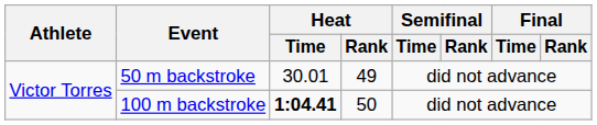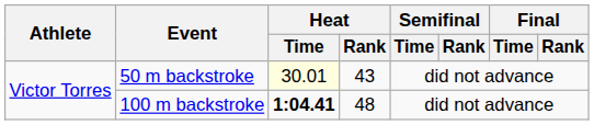 <table class=wikitable style="font-size:90%">
 <tr>
 <th rowspan="2">Athlete</th>
 <th rowspan="2">Event</th>
 <th colspan="2">Heat</th>
 <th colspan="2">Semifinal</th>
 <th colspan="2">Final</th>
 </tr>
 <tr style="font-size:95%">
 <th>Time</th>
 <th>Rank</th>
 <th>Time</th>
 <th>Rank</th>
 <th>Time</th>
 <th>Rank</th>
 </tr>
 <tr align=center>
 <td align=left rowspan=2><a href='#'>Victor Torres</a></td>
 <td align=left><a href='#'>50 m backstroke</a></td>
-<td>30.01</td>
-<td>49</td>
+<td style="background: lightyellow;">30.01</td>
+<td>43</td>
 <td colspan=4>did not advance</td>
 </tr>
 <tr align=center>
 <td align=left><a href='#'>100 m backstroke</a></td>
 <td><strong>1:04.41</strong></td>
-<td>50</td>
+<td>48</td>
 <td colspan=4>did not advance</td>
 </tr>
 </table>
